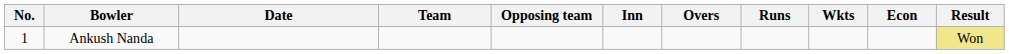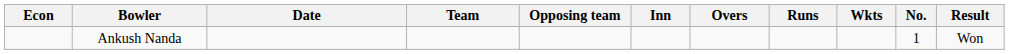 <table class="wikitable sortable" style="font-size: 100%">
 <tr align=center>
-<th scope="col" width="38">No.</th>
+<th scope="col" width="70">Econ</th>
 <th scope="col" width="145">Bowler</th>
 <th scope="col" width="220">Date</th>
 <th scope="col" width="120">Team</th>
 <th scope="col" width="120">Opposing team</th>
 <th scope="col" width="60">Inn</th>
 <th scope="col" width="82">Overs</th>
 <th scope="col" width="70">Runs</th>
 <th scope="col" width="60">Wkts</th>
-<th scope="col" width="70">Econ</th>
+<th scope="col" width="38">No.</th>
 <th scope="col" width="70">Result</th>
 </tr>
 <tr align="center">
-<td scope="row">1</td>
+<td></td>
 <td>Ankush Nanda</td>
 <td></td>
 <td></td>
 <td></td>
 <td></td>
 <td></td>
 <td></td>
 <td></td>
-<td></td>
-<td style="background: khaki;">Won </td>
+<td scope="row">1</td>
+<td>Won </td>
 </tr>
 </table>
